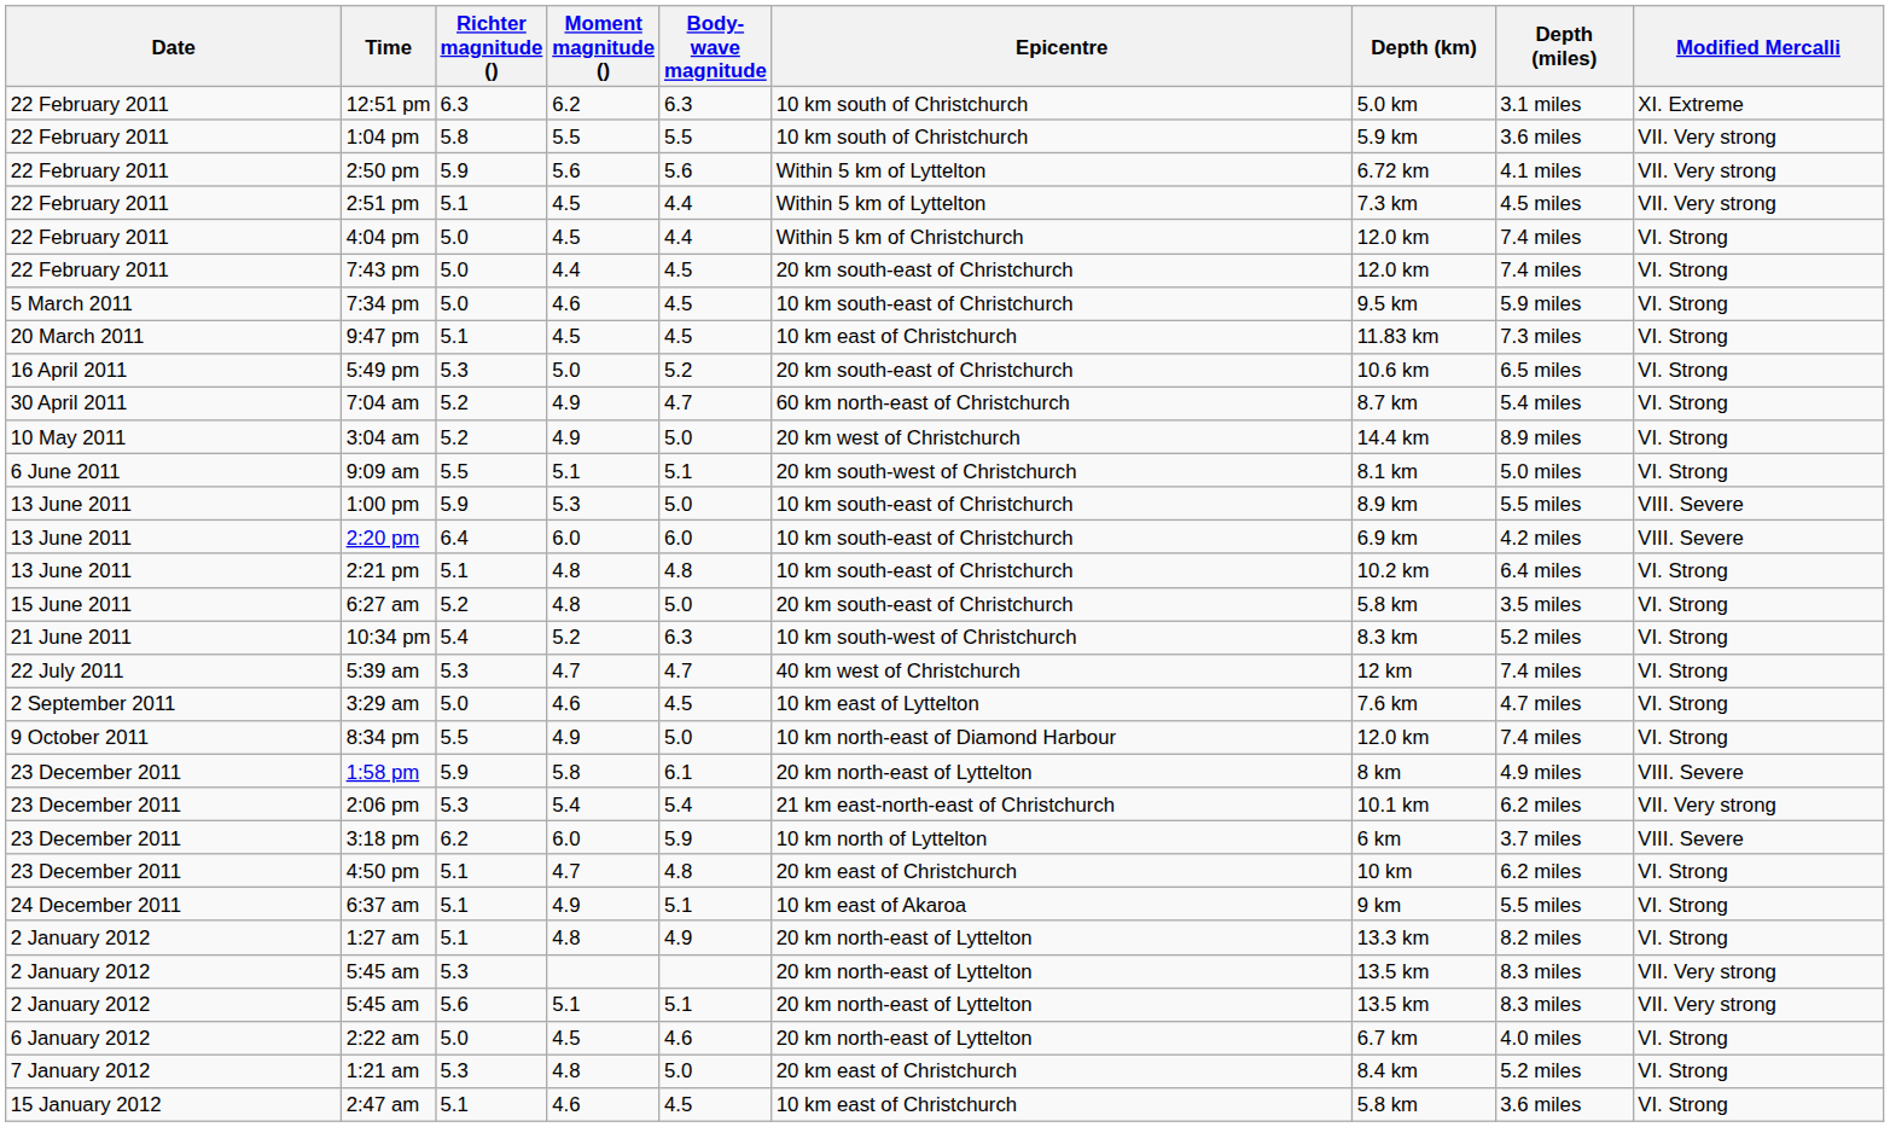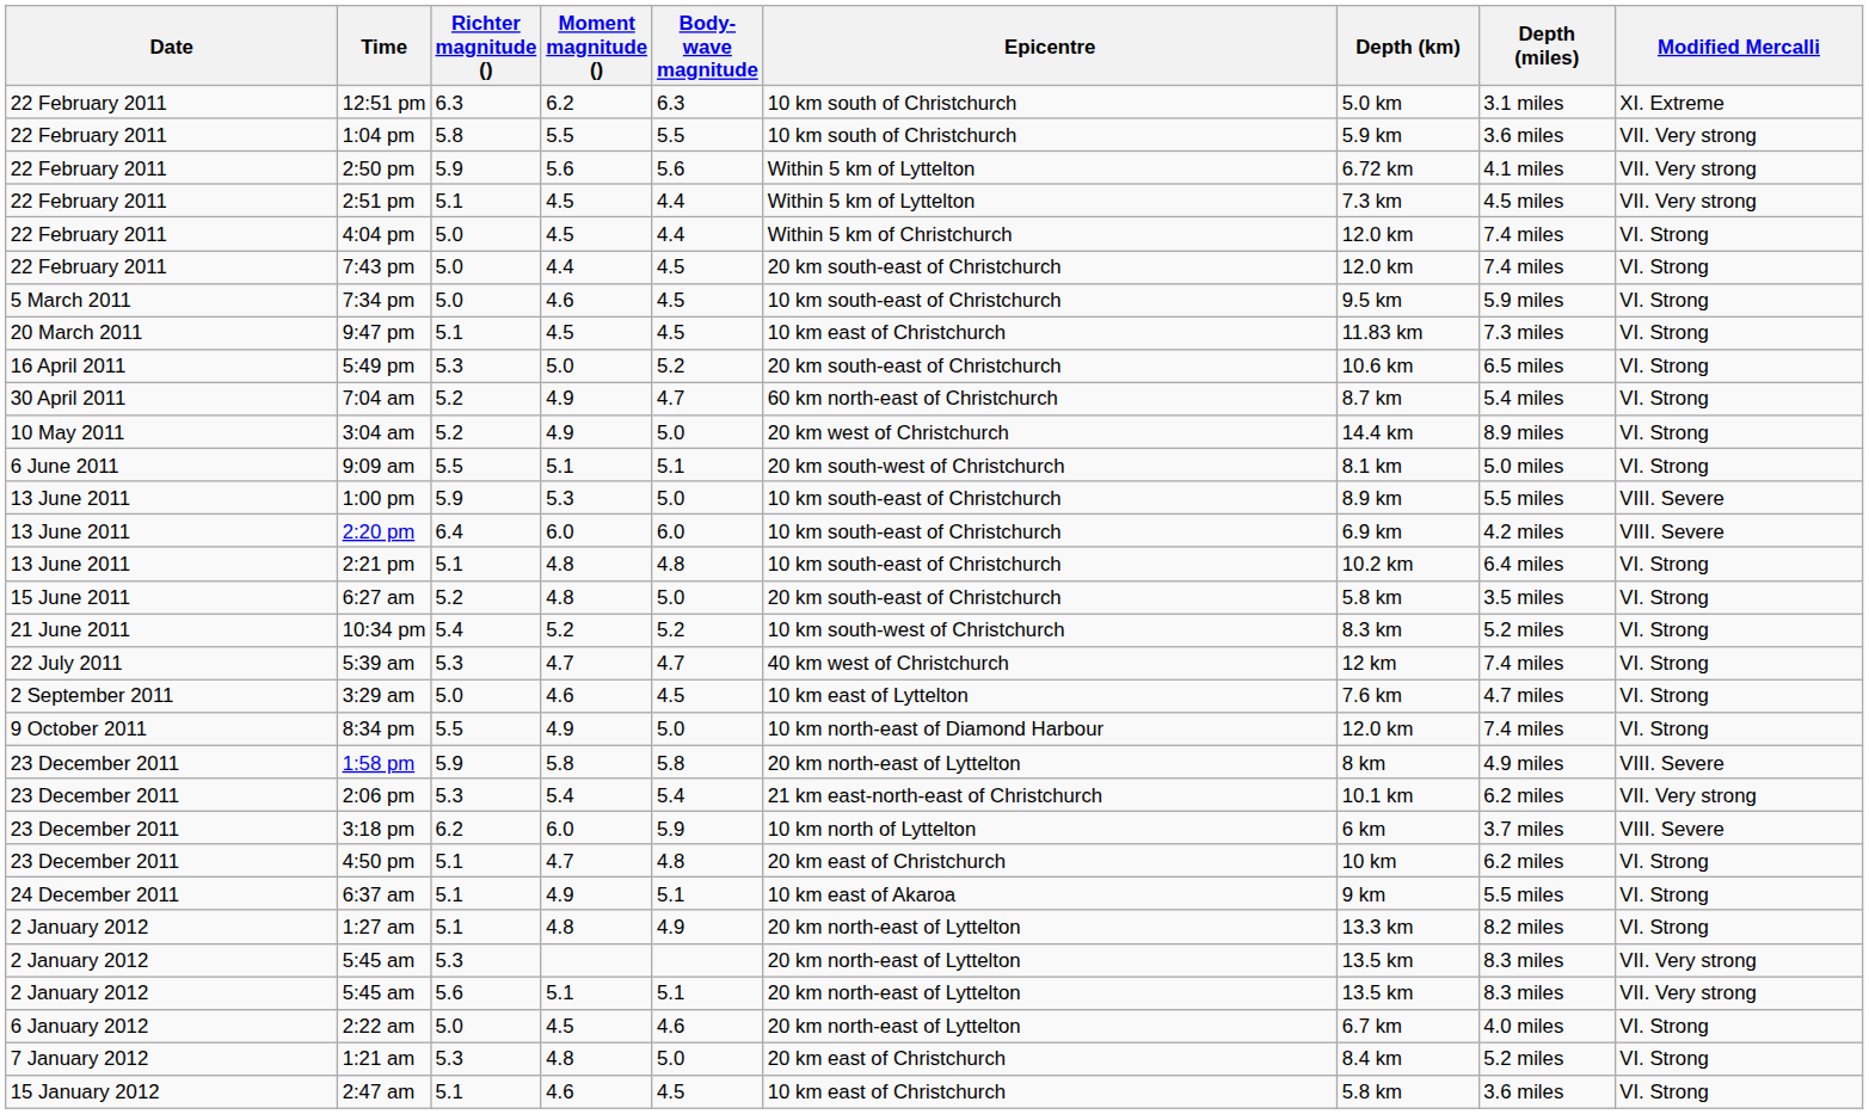 <table class = "sortable wikitable" style="width: 75%; font-size: 80%; border-spacing: 2px; border: 1">
 <tr>
 <th scope="col" width="275px">Date</th>
 <th scope="col" width="50px">Time</th>
 <th scope="col" width="50px"><a href='#'>Richter magnitude</a> ()</th>
 <th scope="col" width="50px"><a href='#'>Moment magnitude</a> ()</th>
 <th scope="col" width="50px"><a href='#'>Body-wave magnitude</a></th>
 <th scope="col" width="500px">Epicentre</th>
 <th scope="col" width="100px">Depth (km)</th>
 <th scope="col" width="100px">Depth (miles)</th>
 <th scope="col" width="200px"><a href='#'>Modified Mercalli</a></th>
 </tr>
 <tr>
 <td>22 February 2011</td>
 <td>12:51 pm</td>
 <td>6.3</td>
 <td>6.2</td>
 <td>6.3</td>
 <td>10 km south of Christchurch</td>
 <td>5.0 km</td>
 <td>3.1 miles</td>
 <td>XI. Extreme</td>
 </tr>
 <tr>
 <td>22 February 2011</td>
 <td>1:04 pm</td>
 <td>5.8</td>
 <td>5.5</td>
 <td>5.5</td>
 <td>10 km south of Christchurch</td>
 <td>5.9 km</td>
 <td>3.6 miles</td>
 <td>VII. Very strong</td>
 </tr>
 <tr>
 <td>22 February 2011</td>
 <td>2:50 pm</td>
 <td>5.9</td>
 <td>5.6</td>
 <td>5.6</td>
 <td>Within 5 km of Lyttelton</td>
 <td>6.72 km</td>
 <td>4.1 miles</td>
 <td>VII. Very strong</td>
 </tr>
 <tr>
 <td>22 February 2011</td>
 <td>2:51 pm</td>
 <td>5.1</td>
 <td>4.5</td>
 <td>4.4</td>
 <td>Within 5 km of Lyttelton</td>
 <td>7.3 km</td>
 <td>4.5 miles</td>
 <td>VII. Very strong</td>
 </tr>
 <tr>
 <td>22 February 2011</td>
 <td>4:04 pm</td>
 <td>5.0</td>
 <td>4.5</td>
 <td>4.4</td>
 <td>Within 5 km of Christchurch</td>
 <td>12.0 km</td>
 <td>7.4 miles</td>
 <td>VI. Strong</td>
 </tr>
 <tr>
 <td>22 February 2011</td>
 <td>7:43 pm</td>
 <td>5.0</td>
 <td>4.4</td>
 <td>4.5</td>
 <td>20 km south-east of Christchurch</td>
 <td>12.0 km</td>
 <td>7.4 miles</td>
 <td>VI. Strong</td>
 </tr>
 <tr>
 <td>5 March 2011</td>
 <td>7:34 pm</td>
 <td>5.0</td>
 <td>4.6</td>
 <td>4.5</td>
 <td>10 km south-east of Christchurch</td>
 <td>9.5 km</td>
 <td>5.9 miles</td>
 <td>VI. Strong</td>
 </tr>
 <tr>
 <td>20 March 2011</td>
 <td>9:47 pm</td>
 <td>5.1</td>
 <td>4.5</td>
 <td>4.5</td>
 <td>10 km east of Christchurch</td>
 <td>11.83 km</td>
 <td>7.3 miles</td>
 <td>VI. Strong</td>
 </tr>
 <tr>
 <td>16 April 2011</td>
 <td>5:49 pm</td>
 <td>5.3</td>
 <td>5.0</td>
 <td>5.2</td>
 <td>20 km south-east of Christchurch</td>
 <td>10.6 km</td>
 <td>6.5 miles</td>
 <td>VI. Strong</td>
 </tr>
 <tr>
 <td>30 April 2011</td>
 <td>7:04 am</td>
 <td>5.2</td>
 <td>4.9</td>
 <td>4.7</td>
 <td>60 km north-east of Christchurch</td>
 <td>8.7 km</td>
 <td>5.4 miles</td>
 <td>VI. Strong</td>
 </tr>
 <tr>
 <td>10 May 2011</td>
 <td>3:04 am</td>
 <td>5.2</td>
 <td>4.9</td>
 <td>5.0</td>
 <td>20 km west of Christchurch</td>
 <td>14.4 km</td>
 <td>8.9 miles</td>
 <td>VI. Strong</td>
 </tr>
 <tr>
 <td>6 June 2011</td>
 <td>9:09 am</td>
 <td>5.5</td>
 <td>5.1</td>
 <td>5.1</td>
 <td>20 km south-west of Christchurch</td>
 <td>8.1 km</td>
 <td>5.0 miles</td>
 <td>VI. Strong</td>
 </tr>
 <tr>
 <td>13 June 2011</td>
 <td>1:00 pm</td>
 <td>5.9</td>
 <td>5.3</td>
 <td>5.0</td>
 <td>10 km south-east of Christchurch</td>
 <td>8.9 km</td>
 <td>5.5 miles</td>
 <td>VIII. Severe</td>
 </tr>
 <tr>
 <td>13 June 2011</td>
 <td><a href='#'>2:20 pm</a></td>
 <td>6.4</td>
 <td>6.0</td>
 <td>6.0</td>
 <td>10 km south-east of Christchurch</td>
 <td>6.9 km</td>
 <td>4.2 miles</td>
 <td>VIII. Severe</td>
 </tr>
 <tr>
 <td>13 June 2011</td>
 <td>2:21 pm</td>
 <td>5.1</td>
 <td>4.8</td>
 <td>4.8</td>
 <td>10 km south-east of Christchurch</td>
 <td>10.2 km</td>
 <td>6.4 miles</td>
 <td>VI. Strong</td>
 </tr>
 <tr>
 <td>15 June 2011</td>
 <td>6:27 am</td>
 <td>5.2</td>
 <td>4.8</td>
 <td>5.0</td>
 <td>20 km south-east of Christchurch</td>
 <td>5.8 km</td>
 <td>3.5 miles</td>
 <td>VI. Strong</td>
 </tr>
 <tr>
 <td>21 June 2011</td>
 <td>10:34 pm</td>
 <td>5.4</td>
 <td>5.2</td>
-<td>6.3</td>
+<td>5.2</td>
 <td>10 km south-west of Christchurch</td>
 <td>8.3 km</td>
 <td>5.2 miles</td>
 <td>VI. Strong</td>
 </tr>
 <tr>
 <td>22 July 2011</td>
 <td>5:39 am</td>
 <td>5.3</td>
 <td>4.7</td>
 <td>4.7</td>
 <td>40 km west of Christchurch</td>
 <td>12 km</td>
 <td>7.4 miles</td>
 <td>VI. Strong</td>
 </tr>
 <tr>
 <td>2 September 2011</td>
 <td>3:29 am</td>
 <td>5.0</td>
 <td>4.6</td>
 <td>4.5</td>
 <td>10 km east of Lyttelton</td>
 <td>7.6 km</td>
 <td>4.7 miles</td>
 <td>VI. Strong</td>
 </tr>
 <tr>
 <td>9 October 2011</td>
 <td>8:34 pm</td>
 <td>5.5</td>
 <td>4.9</td>
 <td>5.0</td>
 <td>10 km north-east of Diamond Harbour</td>
 <td>12.0 km</td>
 <td>7.4 miles</td>
 <td>VI. Strong</td>
 </tr>
 <tr>
 <td>23 December 2011</td>
 <td><a href='#'>1:58 pm</a></td>
 <td>5.9</td>
 <td>5.8</td>
-<td>6.1</td>
+<td>5.8</td>
 <td>20 km north-east of Lyttelton</td>
 <td>8 km</td>
 <td>4.9 miles</td>
 <td>VIII. Severe</td>
 </tr>
 <tr>
 <td>23 December 2011</td>
 <td>2:06 pm</td>
 <td>5.3</td>
 <td>5.4</td>
 <td>5.4</td>
 <td>21 km east-north-east of Christchurch</td>
 <td>10.1 km</td>
 <td>6.2 miles</td>
 <td>VII. Very strong</td>
 </tr>
 <tr>
 <td>23 December 2011</td>
 <td>3:18 pm</td>
 <td>6.2</td>
 <td>6.0</td>
 <td>5.9</td>
 <td>10 km north of Lyttelton</td>
 <td>6 km</td>
 <td>3.7 miles</td>
 <td>VIII. Severe</td>
 </tr>
 <tr>
 <td>23 December 2011</td>
 <td>4:50 pm</td>
 <td>5.1</td>
 <td>4.7</td>
 <td>4.8</td>
 <td>20 km east of Christchurch</td>
 <td>10 km</td>
 <td>6.2 miles</td>
 <td>VI. Strong</td>
 </tr>
 <tr>
 <td>24 December 2011</td>
 <td>6:37 am</td>
 <td>5.1</td>
 <td>4.9</td>
 <td>5.1</td>
 <td>10 km east of Akaroa</td>
 <td>9 km</td>
 <td>5.5 miles</td>
 <td>VI. Strong</td>
 </tr>
 <tr>
 <td>2 January 2012</td>
 <td>1:27 am</td>
 <td>5.1</td>
 <td>4.8</td>
 <td>4.9</td>
 <td>20 km north-east of Lyttelton</td>
 <td>13.3 km</td>
 <td>8.2 miles</td>
 <td>VI. Strong</td>
 </tr>
 <tr>
 <td>2 January 2012</td>
 <td>5:45 am</td>
 <td>5.3</td>
 <td></td>
 <td></td>
 <td>20 km north-east of Lyttelton</td>
 <td>13.5 km</td>
 <td>8.3 miles</td>
 <td>VII. Very strong</td>
 </tr>
 <tr>
 <td>2 January 2012</td>
 <td>5:45 am</td>
 <td>5.6</td>
 <td>5.1</td>
 <td>5.1</td>
 <td>20 km north-east of Lyttelton</td>
 <td>13.5 km</td>
 <td>8.3 miles</td>
 <td>VII. Very strong</td>
 </tr>
 <tr>
 <td>6 January 2012</td>
 <td>2:22 am</td>
 <td>5.0</td>
 <td>4.5</td>
 <td>4.6</td>
 <td>20 km north-east of Lyttelton</td>
 <td>6.7 km</td>
 <td>4.0 miles</td>
 <td>VI. Strong</td>
 </tr>
 <tr>
 <td>7 January 2012</td>
 <td>1:21 am</td>
 <td>5.3</td>
 <td>4.8</td>
 <td>5.0</td>
 <td>20 km east of Christchurch</td>
 <td>8.4 km</td>
 <td>5.2 miles</td>
 <td>VI. Strong</td>
 </tr>
 <tr>
 <td>15 January 2012</td>
 <td>2:47 am</td>
 <td>5.1</td>
 <td>4.6</td>
 <td>4.5</td>
 <td>10 km east of Christchurch</td>
 <td>5.8 km </td>
 <td>3.6 miles</td>
 <td>VI. Strong</td>
 </tr>
 </table>
